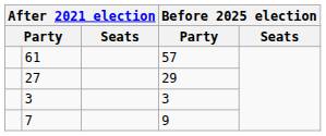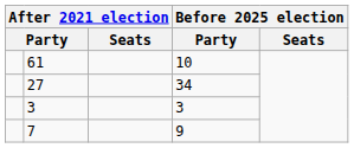 <table class="wikitable">
 <tr>
 <th colspan="3">After <a href='#'>2021 election</a></th>
 <th colspan="3">Before 2025 election</th>
 </tr>
 <tr>
 <th colspan="2">Party</th>
 <th>Seats</th>
 <th colspan="2">Party</th>
 <th>Seats</th>
 </tr>
 <tr>
 <td></td>
 <td>61</td>
 <td></td>
-<td>57</td>
+<td>10</td>
 </tr>
 <tr>
 <td></td>
 <td>27</td>
 <td></td>
-<td>29</td>
+<td>34</td>
 </tr>
 <tr>
 <td></td>
 <td>3</td>
 <td></td>
 <td>3</td>
 </tr>
 <tr>
 <td></td>
 <td>7</td>
 <td></td>
 <td>9</td>
 </tr>
 </table>
